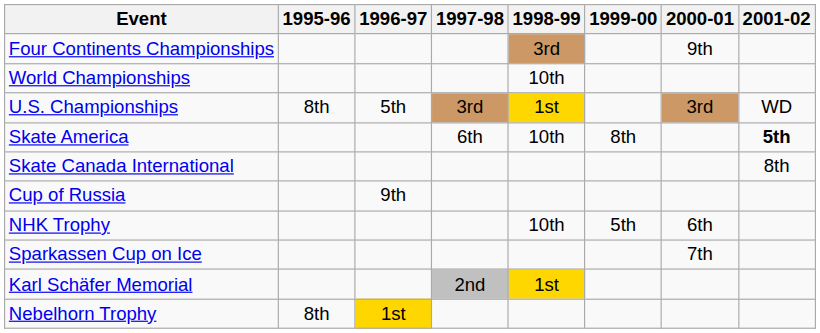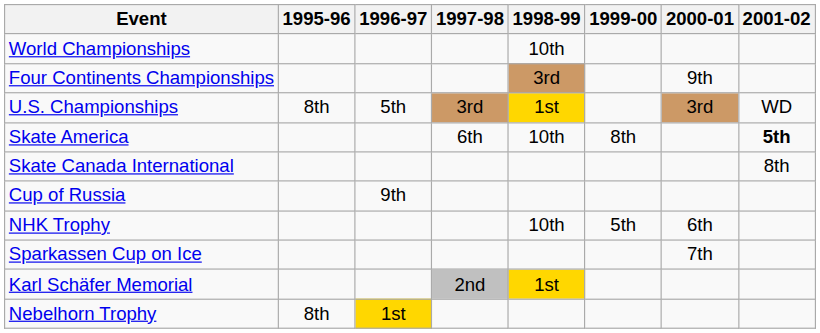 <table class="wikitable">
 <tr>
 <th>Event</th>
 <th>1995-96</th>
 <th>1996-97</th>
 <th>1997-98</th>
 <th>1998-99</th>
 <th>1999-00</th>
 <th>2000-01</th>
 <th>2001-02</th>
 </tr>
 <tr>
+<td><a href='#'>World Championships</a></td>
+<td></td>
+<td></td>
+<td></td>
+<td align="center">10th</td>
+<td></td>
+<td></td>
+<td></td>
+</tr>
+<tr>
 <td><a href='#'>Four Continents Championships</a></td>
 <td></td>
 <td></td>
 <td></td>
 <td align="center" bgcolor="cc9966">3rd</td>
 <td></td>
 <td align="center">9th</td>
-<td></td>
-</tr>
-<tr>
-<td><a href='#'>World Championships</a></td>
-<td></td>
-<td></td>
-<td></td>
-<td align="center">10th</td>
-<td></td>
-<td></td>
 <td></td>
 </tr>
 <tr>
 <td><a href='#'>U.S. Championships</a></td>
 <td align="center">8th</td>
 <td align="center">5th</td>
 <td align="center" bgcolor="cc9966">3rd</td>
 <td align="center" bgcolor="gold">1st</td>
 <td></td>
 <td align="center" bgcolor="cc9966">3rd</td>
 <td align="center">WD</td>
 </tr>
 <tr>
 <td><a href='#'>Skate America</a></td>
 <td></td>
 <td></td>
 <td align="center">6th</td>
 <td align="center">10th</td>
 <td align="center">8th</td>
 <td></td>
 <td align="center"><strong>5th</strong></td>
 </tr>
 <tr>
 <td><a href='#'>Skate Canada International</a></td>
 <td></td>
 <td></td>
 <td></td>
 <td></td>
 <td></td>
 <td></td>
 <td align="center">8th</td>
 </tr>
 <tr>
 <td><a href='#'>Cup of Russia</a></td>
 <td></td>
 <td align="center">9th</td>
 <td></td>
 <td></td>
 <td></td>
 <td></td>
 <td></td>
 </tr>
 <tr>
 <td><a href='#'>NHK Trophy</a></td>
 <td></td>
 <td></td>
 <td></td>
 <td align="center">10th</td>
 <td align="center">5th</td>
 <td align="center">6th</td>
 <td></td>
 </tr>
 <tr>
 <td><a href='#'>Sparkassen Cup on Ice</a></td>
 <td></td>
 <td></td>
 <td></td>
 <td></td>
 <td></td>
 <td align="center">7th</td>
 <td></td>
 </tr>
 <tr>
 <td><a href='#'>Karl Schäfer Memorial</a></td>
 <td></td>
 <td></td>
 <td align="center" bgcolor="silver">2nd</td>
 <td align="center" bgcolor="gold">1st</td>
 <td></td>
 <td></td>
 <td></td>
 </tr>
 <tr>
 <td><a href='#'>Nebelhorn Trophy</a></td>
 <td align="center">8th</td>
 <td align="center" bgcolor="gold">1st</td>
 <td></td>
 <td></td>
 <td></td>
 <td></td>
 <td></td>
 </tr>
 </table>
